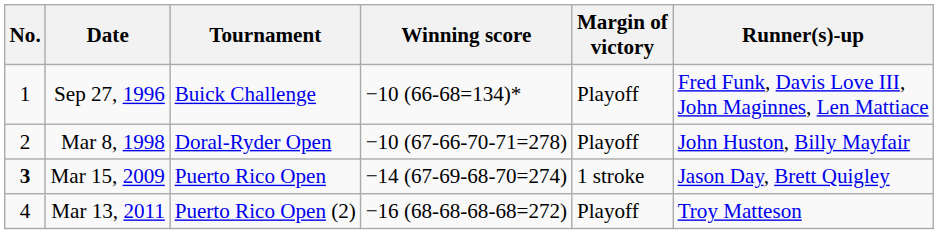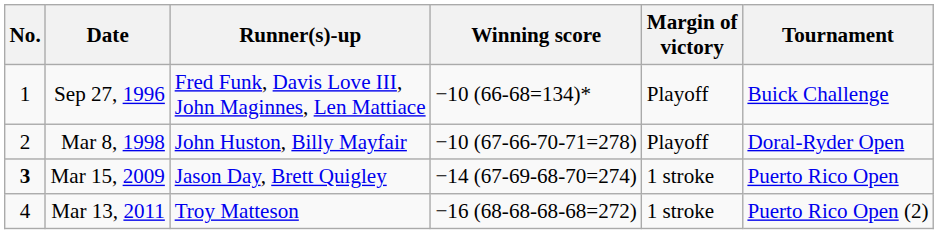 <table class="wikitable" style="font-size:95%;">
 <tr>
 <th>No.</th>
 <th>Date</th>
-<th>Tournament</th>
+<th>Runner(s)-up</th>
 <th>Winning score</th>
 <th>Margin of<br>victory</th>
-<th>Runner(s)-up</th>
+<th>Tournament</th>
 </tr>
 <tr>
 <td align=center>1</td>
 <td align=right>Sep 27, <a href='#'>1996</a></td>
-<td><a href='#'>Buick Challenge</a></td>
+<td> <a href='#'>Fred Funk</a>,  <a href='#'>Davis Love III</a>,<br> <a href='#'>John Maginnes</a>,  <a href='#'>Len Mattiace</a></td>
 <td>−10 (66-68=134)*</td>
 <td>Playoff</td>
-<td> <a href='#'>Fred Funk</a>,  <a href='#'>Davis Love III</a>,<br> <a href='#'>John Maginnes</a>,  <a href='#'>Len Mattiace</a></td>
+<td><a href='#'>Buick Challenge</a></td>
 </tr>
 <tr>
 <td align=center>2</td>
 <td align=right>Mar 8, <a href='#'>1998</a></td>
-<td><a href='#'>Doral-Ryder Open</a></td>
+<td> <a href='#'>John Huston</a>,  <a href='#'>Billy Mayfair</a></td>
 <td>−10 (67-66-70-71=278)</td>
 <td>Playoff</td>
-<td> <a href='#'>John Huston</a>,  <a href='#'>Billy Mayfair</a></td>
+<td><a href='#'>Doral-Ryder Open</a></td>
 </tr>
 <tr>
 <td align=center><strong>3</strong></td>
 <td align=right>Mar 15, <a href='#'>2009</a></td>
-<td><a href='#'>Puerto Rico Open</a></td>
+<td> <a href='#'>Jason Day</a>,  <a href='#'>Brett Quigley</a></td>
 <td>−14 (67-69-68-70=274)</td>
 <td>1 stroke</td>
-<td> <a href='#'>Jason Day</a>,  <a href='#'>Brett Quigley</a></td>
+<td><a href='#'>Puerto Rico Open</a></td>
 </tr>
 <tr>
 <td align=center>4</td>
 <td align=right>Mar 13, <a href='#'>2011</a></td>
+<td> <a href='#'>Troy Matteson</a></td>
+<td>−16 (68-68-68-68=272)</td>
+<td>1 stroke</td>
 <td><a href='#'>Puerto Rico Open</a> (2)</td>
-<td>−16 (68-68-68-68=272)</td>
-<td>Playoff</td>
-<td> <a href='#'>Troy Matteson</a></td>
 </tr>
 </table>
